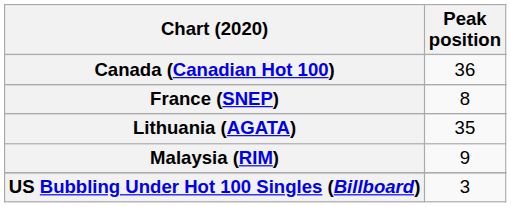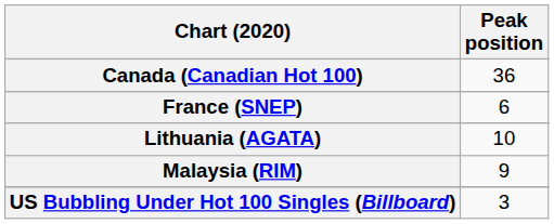 <table class="wikitable sortable plainrowheaders" style="text-align:center">
 <tr>
 <th scope="col">Chart (2020)</th>
 <th scope="col">Peak<br>position</th>
 </tr>
 <tr>
 </tr>
 <tr>
 </tr>
 <tr>
 </tr>
 <tr>
 </tr>
 <tr>
 <th scope="row">Canada (<a href='#'>Canadian Hot 100</a>)</th>
 <td>36</td>
 </tr>
 <tr>
 </tr>
 <tr>
 </tr>
 <tr>
 <th scope="row">France (<a href='#'>SNEP</a>)</th>
-<td>8</td>
+<td>6</td>
 </tr>
 <tr>
 </tr>
 <tr>
 </tr>
 <tr>
 </tr>
 <tr>
 <th scope="row">Lithuania (<a href='#'>AGATA</a>)</th>
-<td>35</td>
+<td>10</td>
 </tr>
 <tr>
 <th scope="row">Malaysia (<a href='#'>RIM</a>)</th>
 <td>9</td>
 </tr>
 <tr>
 </tr>
 <tr>
 </tr>
 <tr>
 </tr>
 <tr>
 </tr>
 <tr>
 </tr>
 <tr>
 </tr>
 <tr>
 </tr>
 <tr>
 </tr>
 <tr>
 </tr>
 <tr>
 </tr>
 <tr>
 <th scope="row">US <a href='#'>Bubbling Under Hot 100 Singles</a> (<em><a href='#'>Billboard</a></em>)</th>
 <td>3</td>
 </tr>
 </table>
